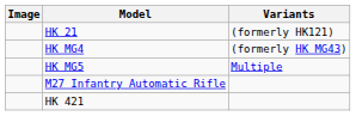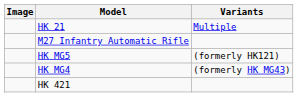 <table class="wikitable" border="1">
 <tr>
 <th>Image</th>
 <th>Model</th>
 <th>Variants</th>
 </tr>
 <tr>
 <td></td>
 <td><a href='#'>HK 21</a></td>
+<td><a href='#'>Multiple</a></td>
+</tr>
+<tr>
+<td></td>
+<td><a href='#'>M27 Infantry Automatic Rifle</a></td>
+<td></td>
+</tr>
+<tr>
+<td></td>
+<td><a href='#'>HK MG5</a></td>
 <td>(formerly HK121)</td>
 </tr>
 <tr>
 <td></td>
 <td><a href='#'>HK MG4</a></td>
 <td>(formerly <a href='#'>HK MG43</a>)</td>
 </tr>
 <tr>
 <td></td>
-<td><a href='#'>HK MG5</a></td>
-<td><a href='#'>Multiple</a></td>
-</tr>
-<tr>
-<td></td>
-<td><a href='#'>M27 Infantry Automatic Rifle</a></td>
-<td></td>
-</tr>
-<tr>
-<td></td>
 <td>HK 421</td>
 <td></td>
 </tr>
 </table>
